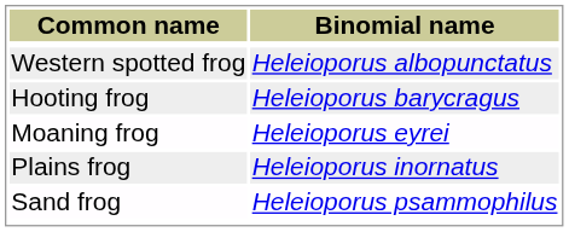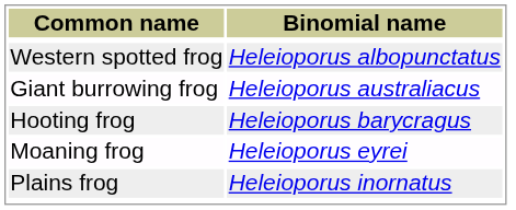 <table style="text-align:left; border:1px solid #999999; ">
 <tr style="background:#CCCC99; text-align: center; ">
 <th>Common name</th>
 <th>Binomial name</th>
 </tr>
 <tr>
 </tr>
 <tr style="background:#EEEEEE;">
 <td>Western spotted frog</td>
 <td><em><a href='#'>Heleioporus albopunctatus</a></em> </td>
+</tr>
+<tr style="background:#FFFDFF;">
+<td>Giant burrowing frog</td>
+<td><em><a href='#'>Heleioporus australiacus</a></em> </td>
 </tr>
 <tr style="background:#EEEEEE;">
 <td>Hooting frog</td>
 <td><em><a href='#'>Heleioporus barycragus</a></em> </td>
 </tr>
 <tr style="background:#FFFDFF;">
 <td>Moaning frog</td>
 <td><em><a href='#'>Heleioporus eyrei</a></em> </td>
 </tr>
 <tr style="background:#EEEEEE;">
 <td>Plains frog</td>
 <td><em><a href='#'>Heleioporus inornatus</a></em> </td>
 </tr>
-<tr style="background:#FFFDFF;">
-<td>Sand frog</td>
-<td><em><a href='#'>Heleioporus psammophilus</a></em> </td>
-</tr>
 <tr>
 </tr>
 </table>
